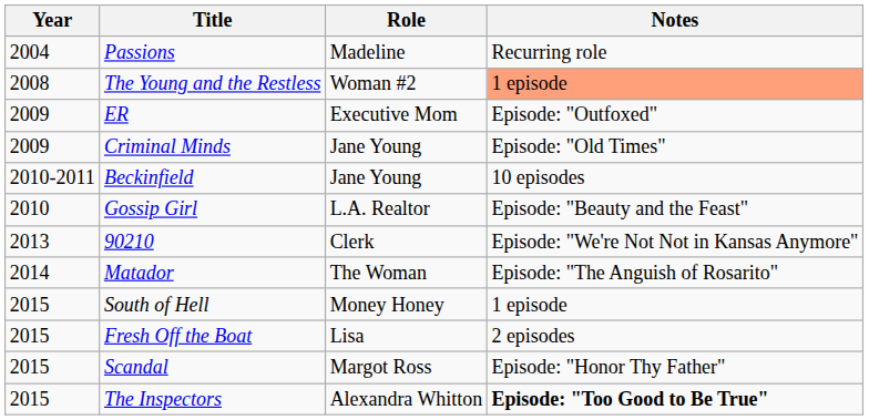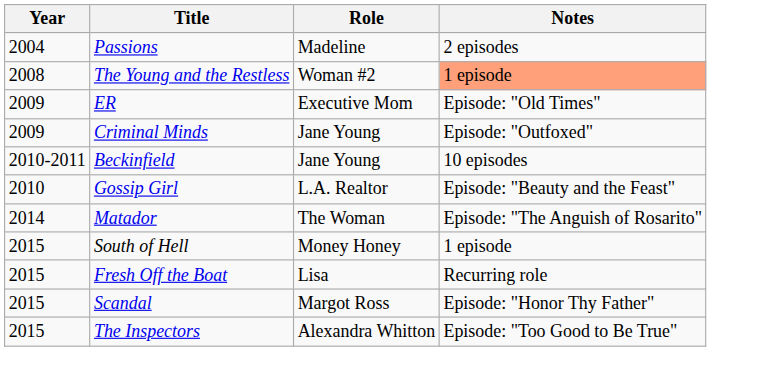 <table class="wikitable sortable">
 <tr>
 <th>Year</th>
 <th>Title</th>
 <th>Role</th>
 <th class="unsortable">Notes</th>
 </tr>
 <tr>
 <td>2004</td>
 <td><em><a href='#'>Passions</a></em></td>
 <td>Madeline</td>
-<td>Recurring role</td>
+<td>2 episodes</td>
 </tr>
 <tr>
 <td>2008</td>
 <td><em><a href='#'>The Young and the Restless</a></em></td>
 <td>Woman #2</td>
 <td style="background: lightsalmon;">1 episode</td>
 </tr>
 <tr>
 <td>2009</td>
 <td><em><a href='#'>ER</a></em></td>
 <td>Executive Mom</td>
-<td>Episode: "Outfoxed"</td>
+<td>Episode: "Old Times"</td>
 </tr>
 <tr>
 <td>2009</td>
 <td><em><a href='#'>Criminal Minds</a></em></td>
 <td>Jane Young</td>
-<td>Episode: "Old Times"</td>
+<td>Episode: "Outfoxed"</td>
 </tr>
 <tr>
 <td>2010-2011</td>
 <td><em><a href='#'>Beckinfield</a></em></td>
 <td>Jane Young</td>
 <td>10 episodes</td>
 </tr>
 <tr>
 <td>2010</td>
 <td><em><a href='#'>Gossip Girl</a></em></td>
 <td>L.A. Realtor</td>
 <td>Episode: "Beauty and the Feast"</td>
-</tr>
-<tr>
-<td>2013</td>
-<td><em><a href='#'>90210</a></em></td>
-<td>Clerk</td>
-<td>Episode: "We're Not Not in Kansas Anymore"</td>
 </tr>
 <tr>
 <td>2014</td>
 <td><em><a href='#'>Matador</a></em></td>
 <td>The Woman</td>
 <td>Episode: "The Anguish of Rosarito"</td>
 </tr>
 <tr>
 <td>2015</td>
 <td><em>South of Hell</em></td>
 <td>Money Honey</td>
 <td>1 episode</td>
 </tr>
 <tr>
 <td>2015</td>
 <td><em><a href='#'>Fresh Off the Boat</a></em></td>
 <td>Lisa</td>
-<td>2 episodes</td>
+<td>Recurring role</td>
 </tr>
 <tr>
 <td>2015</td>
 <td><em><a href='#'>Scandal</a></em></td>
 <td>Margot Ross</td>
 <td>Episode: "Honor Thy Father"</td>
 </tr>
 <tr>
 <td>2015</td>
 <td><em><a href='#'>The Inspectors</a></em></td>
 <td>Alexandra Whitton</td>
-<td><strong>Episode: "Too Good to Be True"</strong></td>
+<td>Episode: "Too Good to Be True"</td>
 </tr>
 </table>
